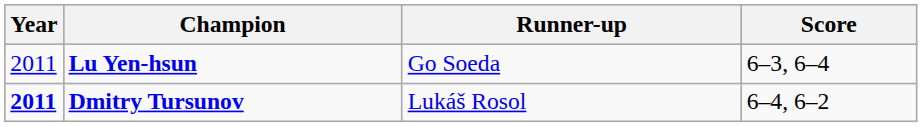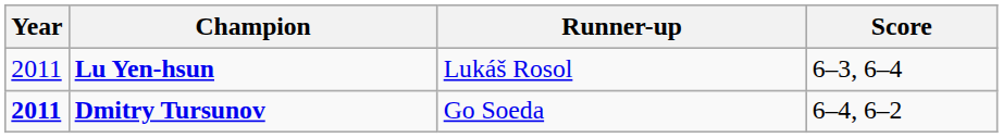 <table class="wikitable" style="font-size:90%">
 <tr>
 <th>Year</th>
 <th width="200">Champion</th>
 <th width="200">Runner-up</th>
 <th width="100">Score</th>
 </tr>
 <tr>
 <td><a href='#'>2011</a></td>
 <td> <strong><a href='#'>Lu Yen-hsun</a></strong></td>
-<td> <a href='#'>Go Soeda</a></td>
+<td> <a href='#'>Lukáš Rosol</a></td>
 <td>6–3, 6–4</td>
 </tr>
 <tr>
 <td><strong><a href='#'>2011</a></strong></td>
 <td> <strong><a href='#'>Dmitry Tursunov</a></strong></td>
-<td> <a href='#'>Lukáš Rosol</a></td>
+<td> <a href='#'>Go Soeda</a></td>
 <td>6–4, 6–2</td>
 </tr>
 </table>
